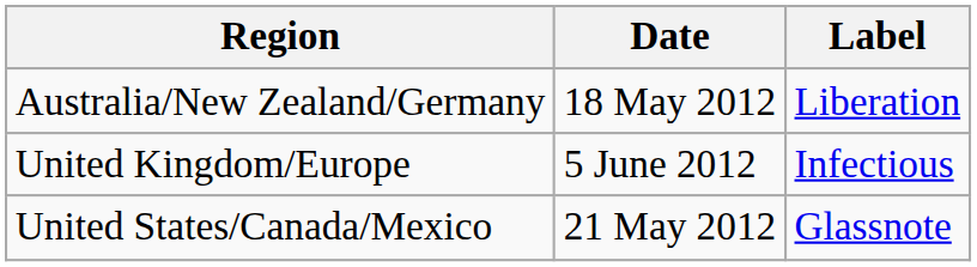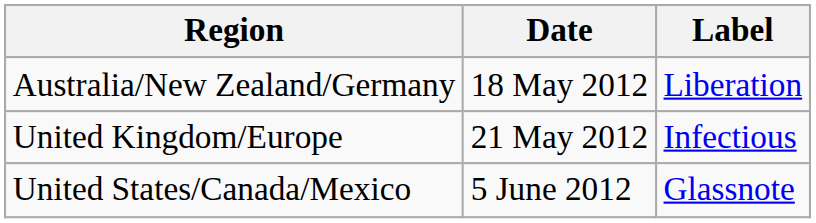 <table class="wikitable">
 <tr>
 <th>Region</th>
 <th>Date</th>
 <th>Label</th>
 </tr>
 <tr>
 <td>Australia/New Zealand/Germany</td>
 <td>18 May 2012</td>
 <td><a href='#'>Liberation</a></td>
 </tr>
 <tr>
 <td>United Kingdom/Europe</td>
-<td>5 June 2012</td>
+<td>21 May 2012</td>
 <td><a href='#'>Infectious</a></td>
 </tr>
 <tr>
 <td>United States/Canada/Mexico</td>
-<td>21 May 2012</td>
+<td>5 June 2012</td>
 <td><a href='#'>Glassnote</a></td>
 </tr>
 </table>
